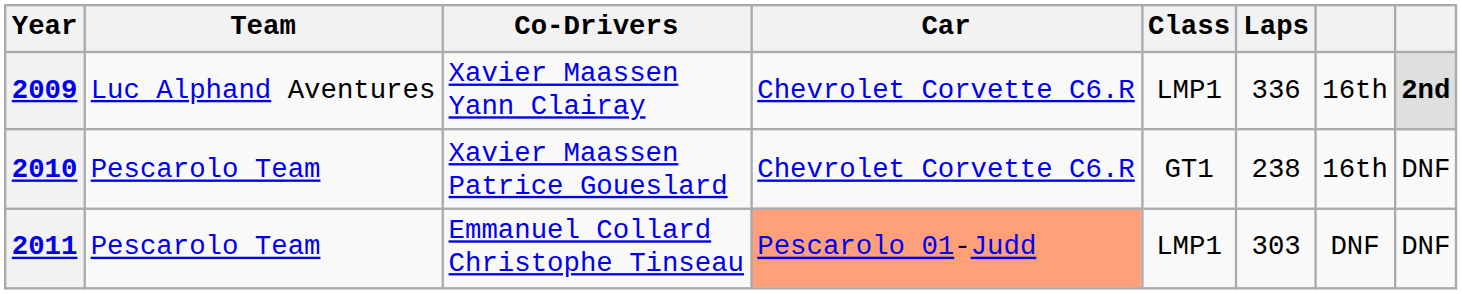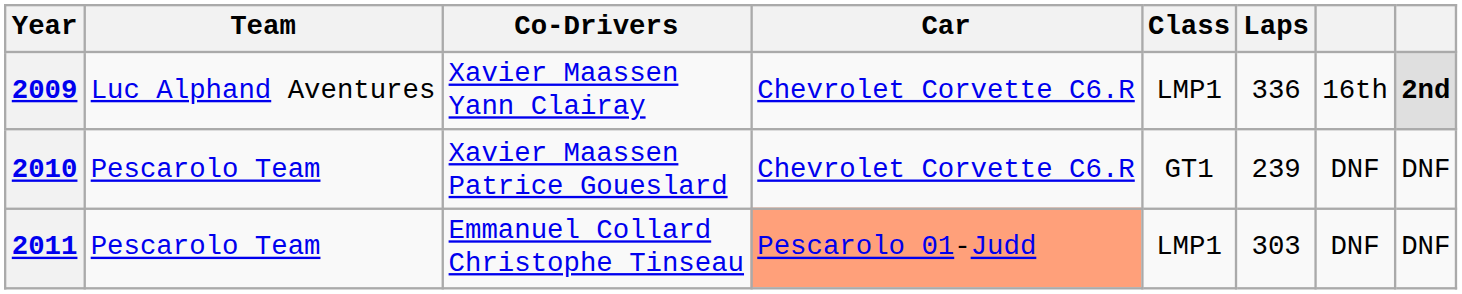 <table class="wikitable" style="text-align:center; font-size:90%">
 <tr>
 <th>Year</th>
 <th>Team</th>
 <th>Co-Drivers</th>
 <th>Car</th>
 <th>Class</th>
 <th>Laps</th>
 <th></th>
 <th></th>
 </tr>
 <tr>
 <th><a href='#'>2009</a></th>
 <td align="left" nowrap> <a href='#'>Luc Alphand</a> Aventures</td>
 <td align="left" nowrap> <a href='#'>Xavier Maassen</a><br> <a href='#'>Yann Clairay</a></td>
 <td align="left" nowrap><a href='#'>Chevrolet Corvette C6.R</a></td>
 <td>LMP1</td>
 <td>336</td>
 <td>16th</td>
 <td style="background:#DFDFDF;"><strong>2nd</strong></td>
 </tr>
 <tr>
 <th><a href='#'>2010</a></th>
 <td align="left" nowrap> <a href='#'>Pescarolo Team</a></td>
 <td align="left" nowrap> <a href='#'>Xavier Maassen</a><br> <a href='#'>Patrice Goueslard</a></td>
 <td align="left" nowrap><a href='#'>Chevrolet Corvette C6.R</a></td>
 <td>GT1</td>
-<td>238</td>
-<td>16th</td>
+<td>239</td>
+<td>DNF</td>
 <td>DNF</td>
 </tr>
 <tr>
 <th><a href='#'>2011</a></th>
 <td align="left" nowrap> <a href='#'>Pescarolo Team</a></td>
 <td align="left" nowrap> <a href='#'>Emmanuel Collard</a><br> <a href='#'>Christophe Tinseau</a></td>
 <td align="left" nowrap style="background: lightsalmon;"><a href='#'>Pescarolo 01</a>-<a href='#'>Judd</a></td>
 <td>LMP1</td>
 <td>303</td>
 <td>DNF</td>
 <td>DNF</td>
 </tr>
 </table>
